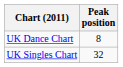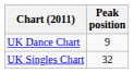 <table class="wikitable sortable">
 <tr>
 <th align="left">Chart (2011)</th>
 <th align="center">Peak<br>position</th>
 </tr>
 <tr>
 <td align="left"><a href='#'>UK Dance Chart</a></td>
-<td align="center">8</td>
+<td align="center">9</td>
 </tr>
 <tr>
 <td align="left"><a href='#'>UK Singles Chart</a></td>
 <td align="center">32</td>
 </tr>
 </table>
